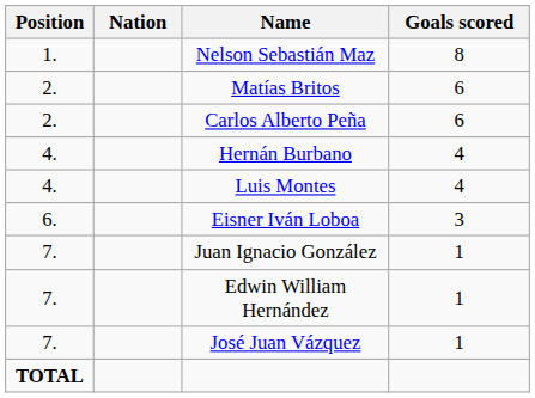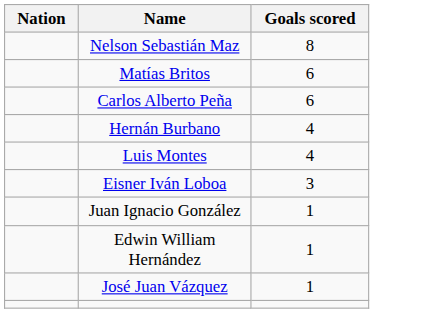 <table class="wikitable" style="font-size: 95%; text-align: center;">
 <tr>
-<th width=60>Position</th>
 <th width=60>Nation</th>
 <th width=150>Name</th>
 <th width=100>Goals scored</th>
 </tr>
 <tr>
-<td>1.</td>
 <td></td>
 <td><a href='#'>Nelson Sebastián Maz</a></td>
 <td>8</td>
 </tr>
 <tr>
-<td>2.</td>
 <td></td>
 <td><a href='#'>Matías Britos</a></td>
 <td>6</td>
 </tr>
 <tr>
-<td>2.</td>
 <td></td>
 <td><a href='#'>Carlos Alberto Peña</a></td>
 <td>6</td>
 </tr>
 <tr>
-<td>4.</td>
 <td></td>
 <td><a href='#'>Hernán Burbano</a></td>
 <td>4</td>
 </tr>
 <tr>
-<td>4.</td>
 <td></td>
 <td><a href='#'>Luis Montes</a></td>
 <td>4</td>
 </tr>
 <tr>
-<td>6.</td>
 <td></td>
 <td><a href='#'>Eisner Iván Loboa</a></td>
 <td>3</td>
 </tr>
 <tr>
-<td>7.</td>
 <td></td>
 <td>Juan Ignacio González</td>
 <td>1</td>
 </tr>
 <tr>
-<td>7.</td>
 <td></td>
 <td>Edwin William Hernández</td>
 <td>1</td>
 </tr>
 <tr>
-<td>7.</td>
 <td></td>
 <td><a href='#'>José Juan Vázquez</a></td>
 <td>1</td>
 </tr>
 <tr>
-<td><strong>TOTAL</strong></td>
 <td></td>
 <td></td>
 <td></td>
 </tr>
 </table>
